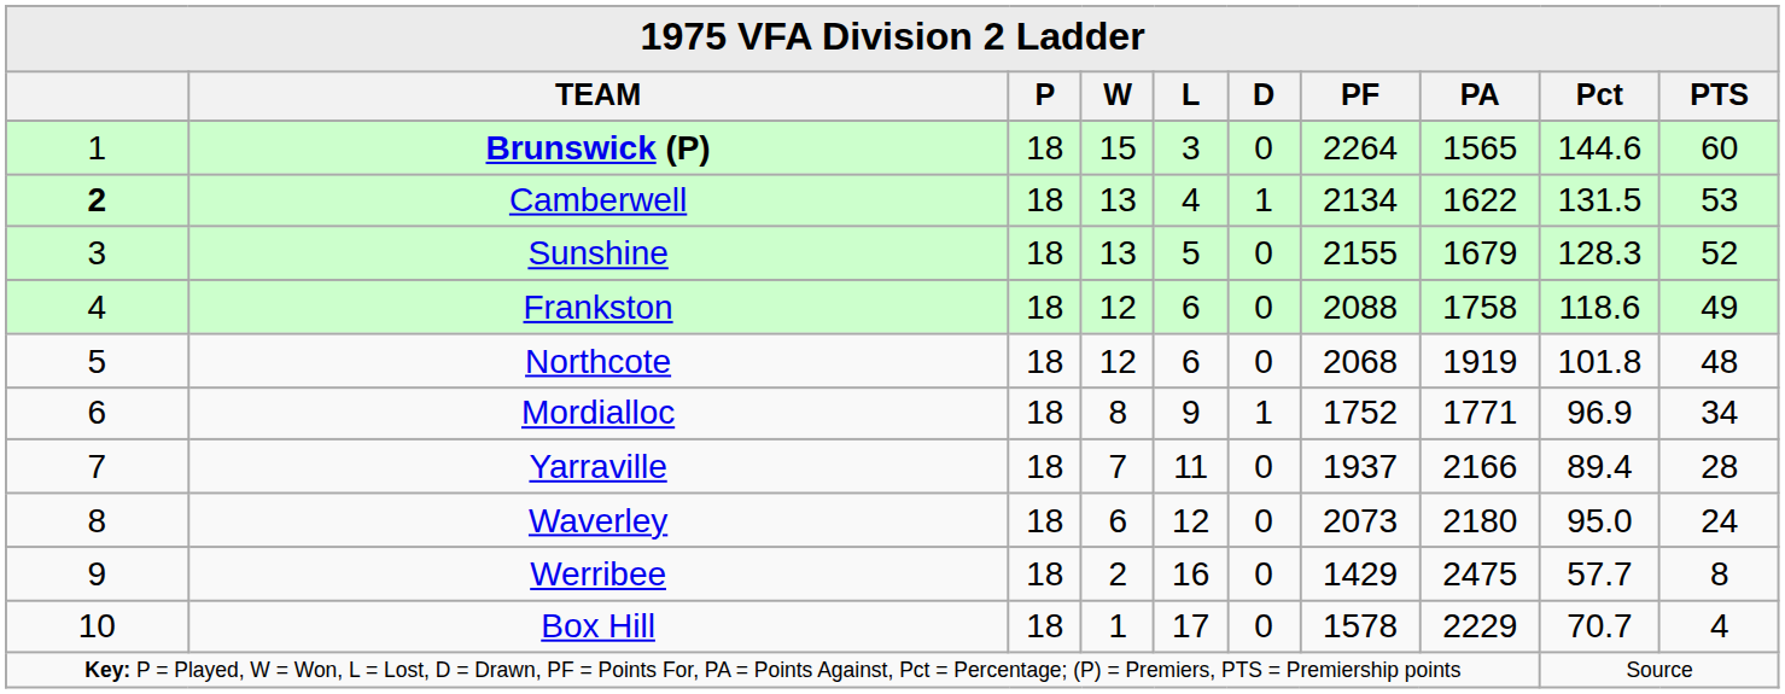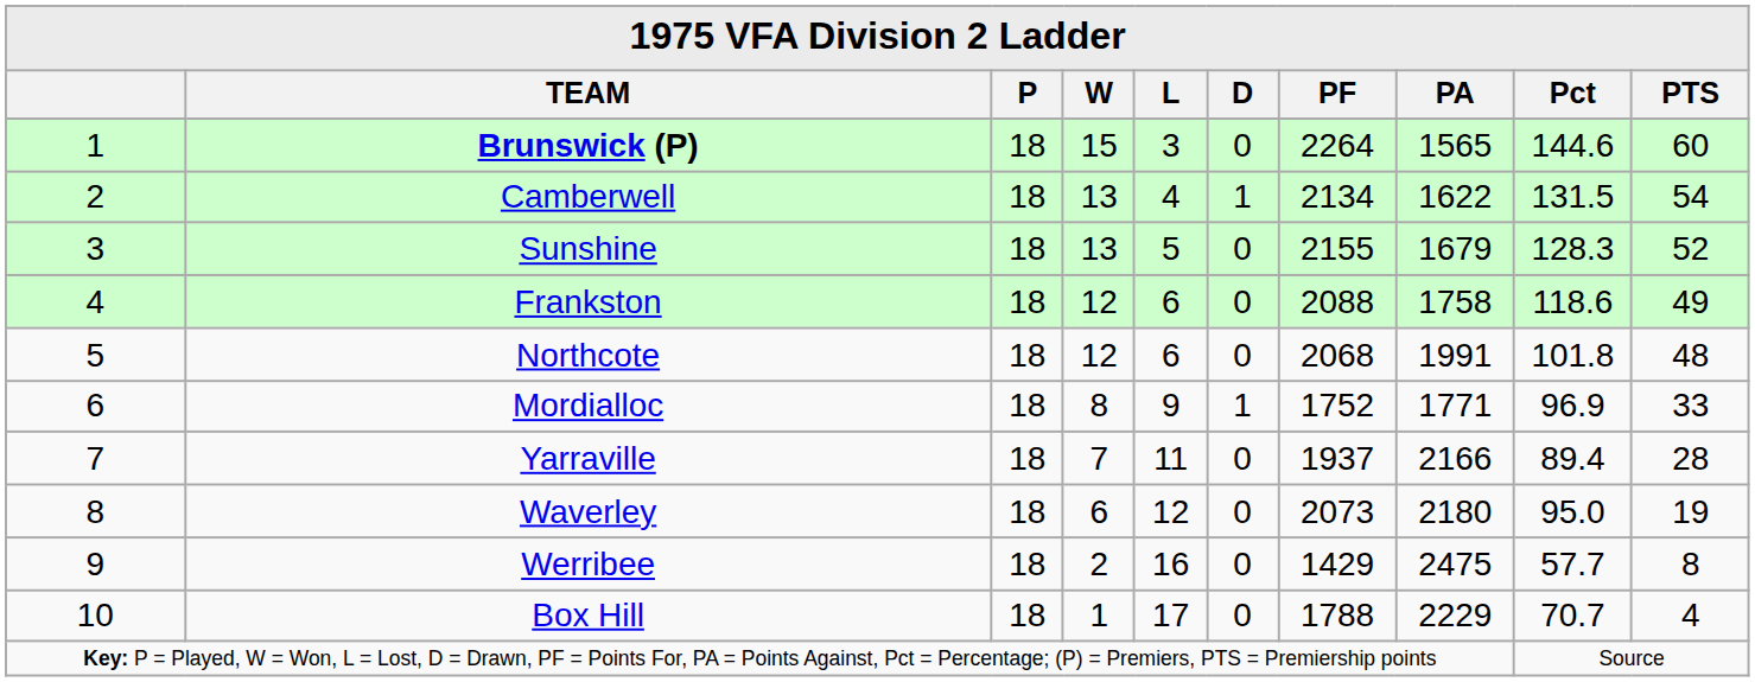 <table class="wikitable" style="text-align: center; font-size: 90%; width: 60%">
 <tr>
 <th colspan=11 style="background: #EBEBEB; font-size: 115%;"><strong>1975 VFA Division 2 Ladder</strong></th>
 </tr>
 <tr style="text-align: center; font-size: 90%;">
 <th></th>
 <th>TEAM</th>
 <th width="25">P</th>
 <th width="25">W</th>
 <th width="25">L</th>
 <th width="25">D</th>
 <th width="45">PF</th>
 <th width="45">PA</th>
 <th width="45">Pct</th>
 <th width="45">PTS</th>
 </tr>
 <tr style="background: #CCFFCC;">
 <td>1</td>
 <td><strong><a href='#'>Brunswick</a> (P)</strong></td>
 <td>18</td>
 <td>15</td>
 <td>3</td>
 <td>0</td>
 <td>2264</td>
 <td>1565</td>
 <td>144.6</td>
 <td>60</td>
 </tr>
 <tr style="background: #CCFFCC;">
-<td><strong>2</strong></td>
+<td>2</td>
 <td><a href='#'>Camberwell</a></td>
 <td>18</td>
 <td>13</td>
 <td>4</td>
 <td>1</td>
 <td>2134</td>
 <td>1622</td>
 <td>131.5</td>
-<td>53</td>
+<td>54</td>
 </tr>
 <tr style="background: #CCFFCC;">
 <td>3</td>
 <td><a href='#'>Sunshine</a></td>
 <td>18</td>
 <td>13</td>
 <td>5</td>
 <td>0</td>
 <td>2155</td>
 <td>1679</td>
 <td>128.3</td>
 <td>52</td>
 </tr>
 <tr style="background: #CCFFCC;">
 <td>4</td>
 <td><a href='#'>Frankston</a></td>
 <td>18</td>
 <td>12</td>
 <td>6</td>
 <td>0</td>
 <td>2088</td>
 <td>1758</td>
 <td>118.6</td>
 <td>49</td>
 </tr>
 <tr>
 <td>5</td>
 <td><a href='#'>Northcote</a></td>
 <td>18</td>
 <td>12</td>
 <td>6</td>
 <td>0</td>
 <td>2068</td>
-<td>1919</td>
+<td>1991</td>
 <td>101.8</td>
 <td>48</td>
 </tr>
 <tr>
 <td>6</td>
 <td><a href='#'>Mordialloc</a></td>
 <td>18</td>
 <td>8</td>
 <td>9</td>
 <td>1</td>
 <td>1752</td>
 <td>1771</td>
 <td>96.9</td>
-<td>34</td>
+<td>33</td>
 </tr>
 <tr>
 <td>7</td>
 <td><a href='#'>Yarraville</a></td>
 <td>18</td>
 <td>7</td>
 <td>11</td>
 <td>0</td>
 <td>1937</td>
 <td>2166</td>
 <td>89.4</td>
 <td>28</td>
 </tr>
 <tr>
 <td>8</td>
 <td><a href='#'>Waverley</a></td>
 <td>18</td>
 <td>6</td>
 <td>12</td>
 <td>0</td>
 <td>2073</td>
 <td>2180</td>
 <td>95.0</td>
-<td>24</td>
+<td>19</td>
 </tr>
 <tr>
 <td>9</td>
 <td><a href='#'>Werribee</a></td>
 <td>18</td>
 <td>2</td>
 <td>16</td>
 <td>0</td>
 <td>1429</td>
 <td>2475</td>
 <td>57.7</td>
 <td>8</td>
 </tr>
 <tr>
 <td>10</td>
 <td><a href='#'>Box Hill</a></td>
 <td>18</td>
 <td>1</td>
 <td>17</td>
 <td>0</td>
-<td>1578</td>
+<td>1788</td>
 <td>2229</td>
 <td>70.7</td>
 <td>4</td>
 </tr>
 <tr style="font-size: xx-small;">
 <td colspan="8"><strong>Key:</strong> P = Played, W = Won, L = Lost, D = Drawn, PF = Points For, PA = Points Against, Pct = Percentage; (P) = Premiers, PTS = Premiership points</td>
 <td colspan="2">Source</td>
 </tr>
 </table>
